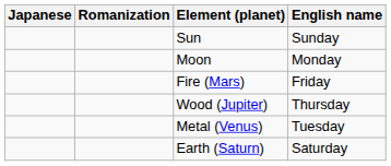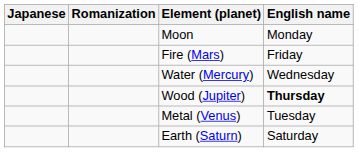 <table class=wikitable>
 <tr>
 <th>Japanese</th>
 <th>Romanization</th>
 <th>Element (planet)</th>
 <th>English name</th>
-</tr>
-<tr>
-<td></td>
-<td></td>
-<td>Sun</td>
-<td>Sunday</td>
 </tr>
 <tr>
 <td></td>
 <td></td>
 <td>Moon</td>
 <td>Monday</td>
 </tr>
 <tr>
 <td></td>
 <td></td>
 <td>Fire (<a href='#'>Mars</a>)</td>
 <td>Friday</td>
 </tr>
 <tr>
 <td></td>
 <td></td>
+<td>Water (<a href='#'>Mercury</a>)</td>
+<td>Wednesday</td>
+</tr>
+<tr>
+<td></td>
+<td></td>
 <td>Wood (<a href='#'>Jupiter</a>)</td>
-<td>Thursday</td>
+<td><strong>Thursday</strong></td>
 </tr>
 <tr>
 <td></td>
 <td></td>
 <td>Metal (<a href='#'>Venus</a>)</td>
 <td>Tuesday</td>
 </tr>
 <tr>
 <td></td>
 <td></td>
 <td>Earth (<a href='#'>Saturn</a>)</td>
 <td>Saturday</td>
 </tr>
 </table>
